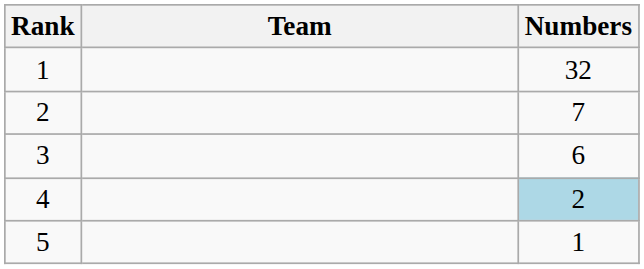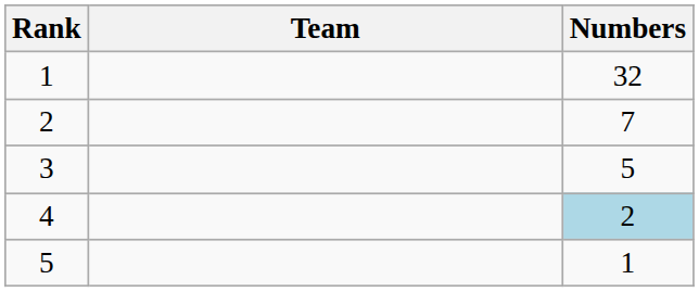 <table class="wikitable sortable">
 <tr>
 <th width=25>Rank</th>
 <th width=250>Team</th>
 <th width=50>Numbers</th>
 </tr>
 <tr>
 <td align=center>1</td>
 <td style="text-align:left;"></td>
 <td align=center>32</td>
 </tr>
 <tr>
 <td align=center>2</td>
 <td style="text-align:left;"></td>
 <td align=center>7</td>
 </tr>
 <tr>
 <td align=center>3</td>
 <td style="text-align:left;"></td>
-<td align=center>6</td>
+<td align=center>5</td>
 </tr>
 <tr>
 <td align=center>4</td>
 <td style="text-align:left;"></td>
 <td align=center style="background: lightblue;">2</td>
 </tr>
 <tr>
 <td align=center>5</td>
 <td style="text-align:left;"></td>
 <td align=center>1</td>
 </tr>
 </table>
